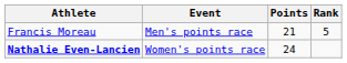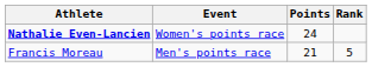 <table class=wikitable style=font-size:90%;text-align:center>
 <tr>
 <th>Athlete</th>
 <th>Event</th>
 <th>Points</th>
 <th>Rank</th>
 </tr>
 <tr>
+<td align=left><strong><a href='#'>Nathalie Even-Lancien</a></strong></td>
+<td align=left><a href='#'>Women's points race</a></td>
+<td>24</td>
+<td></td>
+</tr>
+<tr>
 <td align=left><a href='#'>Francis Moreau</a></td>
 <td align=left><a href='#'>Men's points race</a></td>
 <td>21</td>
 <td>5</td>
 </tr>
-<tr>
-<td align=left><strong><a href='#'>Nathalie Even-Lancien</a></strong></td>
-<td align=left><a href='#'>Women's points race</a></td>
-<td>24</td>
-<td></td>
-</tr>
 </table>
